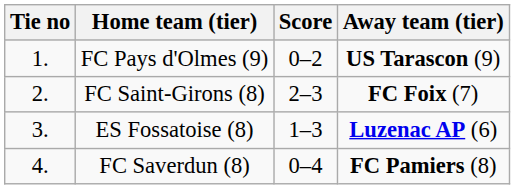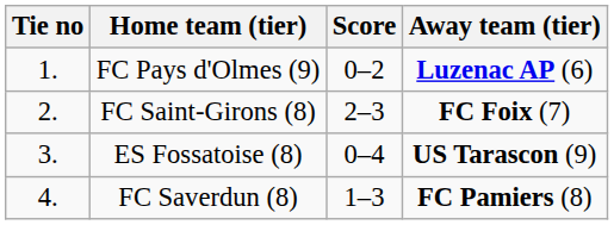 <table class="wikitable" style="text-align: center">
 <tr>
 <th>Tie no</th>
 <th>Home team (tier)</th>
 <th>Score</th>
 <th>Away team (tier)</th>
 </tr>
 <tr>
 <td>1.</td>
 <td>FC Pays d'Olmes (9)</td>
 <td>0–2</td>
-<td><strong>US Tarascon</strong> (9)</td>
+<td><strong><a href='#'>Luzenac AP</a></strong> (6)</td>
 </tr>
 <tr>
 <td>2.</td>
 <td>FC Saint-Girons (8)</td>
 <td>2–3</td>
 <td><strong>FC Foix</strong> (7)</td>
 </tr>
 <tr>
 <td>3.</td>
 <td>ES Fossatoise (8)</td>
-<td>1–3</td>
-<td><strong><a href='#'>Luzenac AP</a></strong> (6)</td>
+<td>0–4</td>
+<td><strong>US Tarascon</strong> (9)</td>
 </tr>
 <tr>
 <td>4.</td>
 <td>FC Saverdun (8)</td>
-<td>0–4</td>
+<td>1–3</td>
 <td><strong>FC Pamiers</strong> (8)</td>
 </tr>
 </table>
